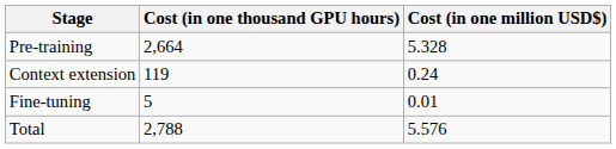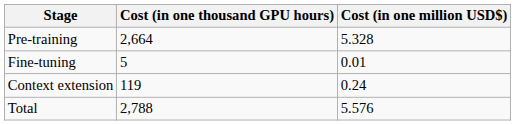 <table class="wikitable">
 <tr>
 <th>Stage</th>
 <th>Cost (in one thousand GPU hours)</th>
 <th>Cost (in one million USD$)</th>
 </tr>
 <tr>
 <td>Pre-training</td>
 <td>2,664</td>
 <td>5.328</td>
 </tr>
 <tr>
+<td>Fine-tuning</td>
+<td>5</td>
+<td>0.01</td>
+</tr>
+<tr>
 <td>Context extension</td>
 <td>119</td>
 <td>0.24</td>
-</tr>
-<tr>
-<td>Fine-tuning</td>
-<td>5</td>
-<td>0.01</td>
 </tr>
 <tr>
 <td>Total</td>
 <td>2,788</td>
 <td>5.576</td>
 </tr>
 </table>
